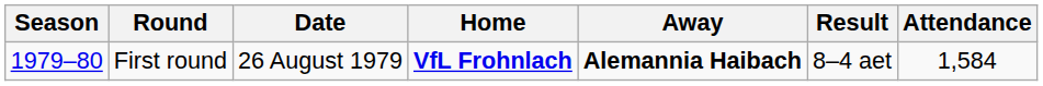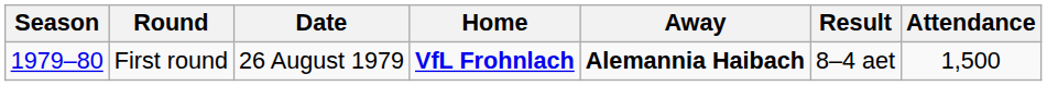 <table class="wikitable">
 <tr>
 <th>Season</th>
 <th>Round</th>
 <th>Date</th>
 <th>Home</th>
 <th>Away</th>
 <th>Result</th>
 <th>Attendance</th>
 </tr>
 <tr align="center">
 <td><a href='#'>1979–80</a></td>
 <td>First round</td>
 <td>26 August 1979</td>
 <td><strong><a href='#'>VfL Frohnlach</a></strong></td>
 <td><strong>Alemannia Haibach</strong></td>
 <td>8–4 aet</td>
-<td>1,584</td>
+<td>1,500</td>
 </tr>
 </table>
